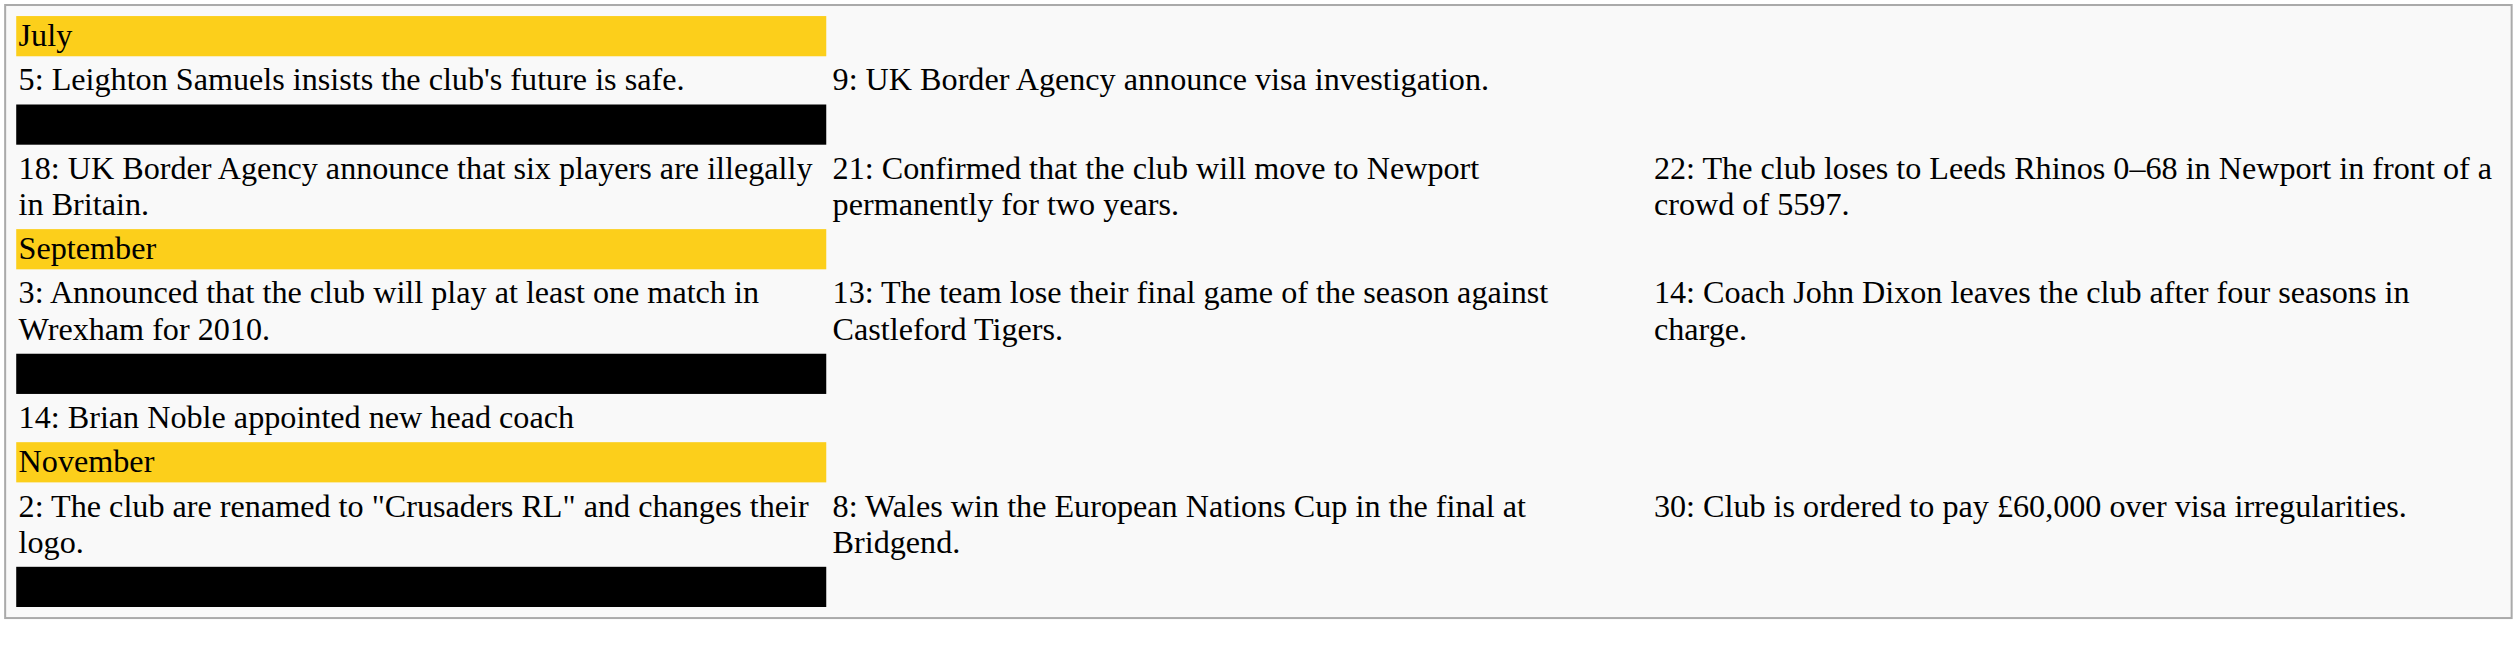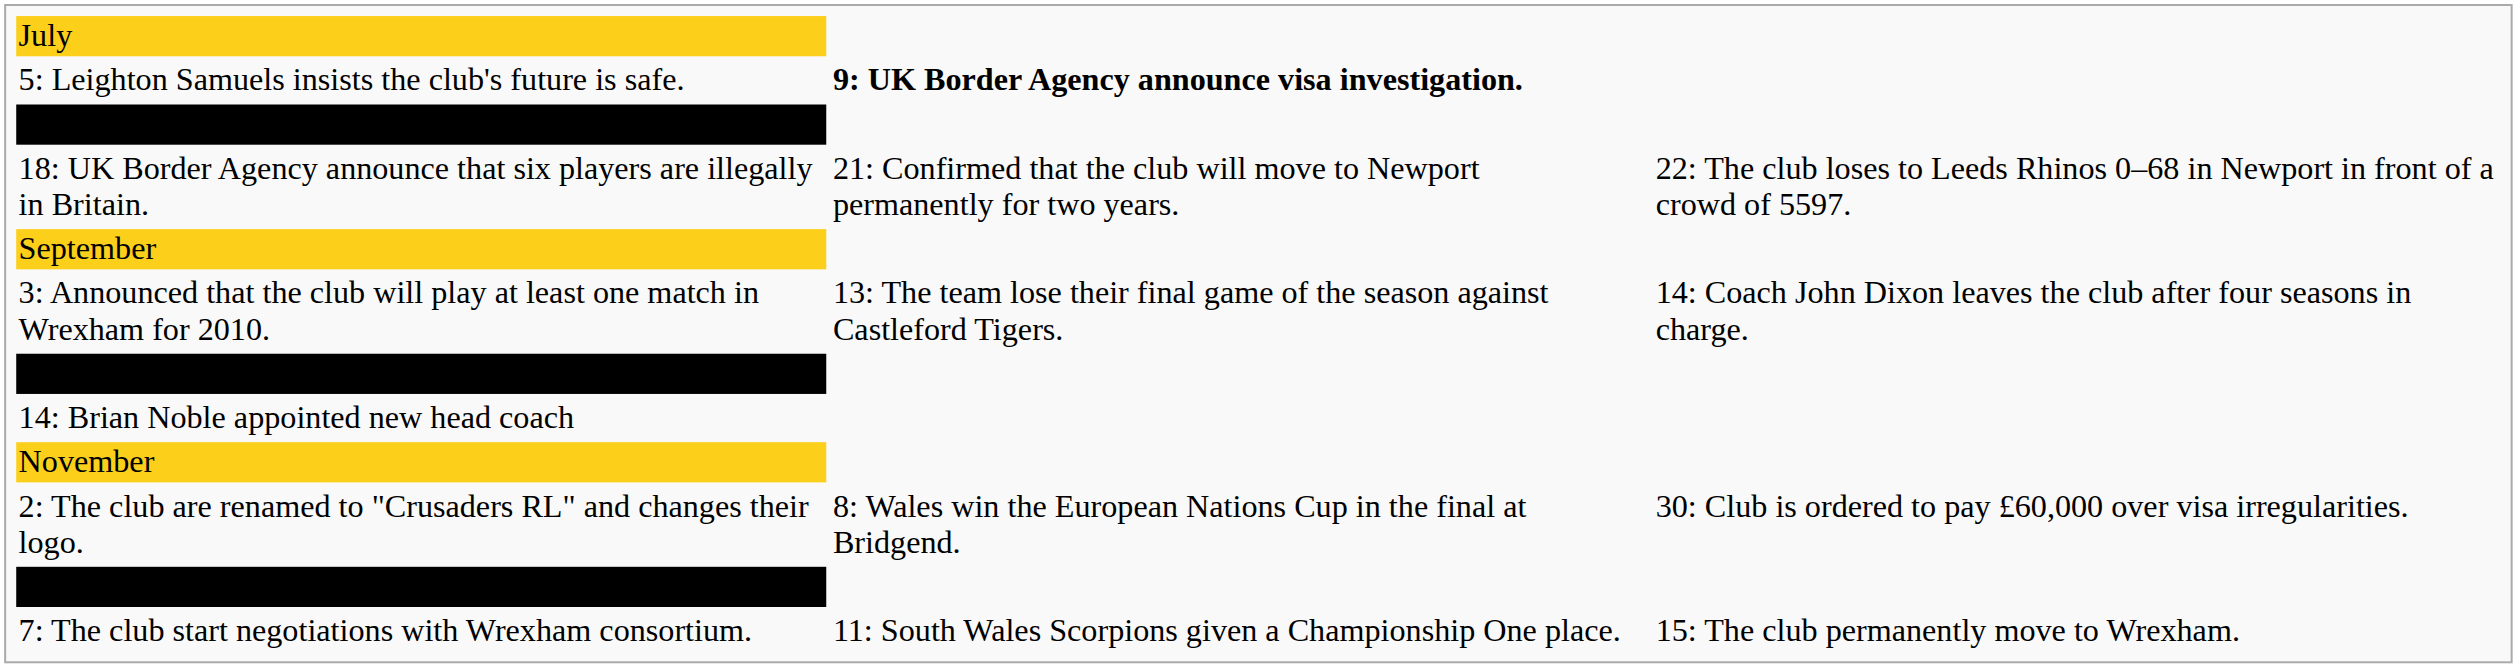 <table class="infobox" style="text-align: left;">
 <tr>
 <td style="background: #FCCF1B"><span>July</span></td>
 </tr>
 <tr>
 <td>5: Leighton Samuels insists the club's future is safe.</td>
-<td>9: UK Border Agency announce visa investigation.</td>
+<td><strong>9: UK Border Agency announce visa investigation.</strong></td>
 </tr>
 <tr>
 <td style="background: black"><span>August</span></td>
 </tr>
 <tr>
 <td>18: UK Border Agency announce that six players are illegally in Britain.</td>
 <td>21: Confirmed that the club will move to Newport permanently for two years.</td>
 <td>22: The club loses to Leeds Rhinos 0–68 in Newport in front of a crowd of 5597.</td>
 </tr>
 <tr>
 <td style="background: #FCCF1B">September</td>
 </tr>
 <tr>
 <td>3: Announced that the club will play at least one match in Wrexham for 2010.</td>
 <td>13: The team lose their final game of the season against Castleford Tigers.</td>
 <td>14: Coach John Dixon leaves the club after four seasons in charge.</td>
 </tr>
 <tr>
 <td style="background: black"><span>October</span></td>
 </tr>
 <tr>
 <td>14: Brian Noble appointed new head coach</td>
 </tr>
 <tr>
 <td style="background: #FCCF1B">November</td>
 </tr>
 <tr>
 <td>2: The club are renamed to "Crusaders RL" and changes their logo.</td>
 <td>8: Wales win the European Nations Cup in the final at Bridgend.</td>
 <td>30: Club is ordered to pay £60,000 over visa irregularities.</td>
 </tr>
 <tr>
 <td style="background: black"><span>December</span></td>
 </tr>
+<tr>
+<td>7: The club start negotiations with Wrexham consortium.</td>
+<td>11: South Wales Scorpions given a Championship One place.</td>
+<td>15: The club permanently move to Wrexham.</td>
+</tr>
 </table>
